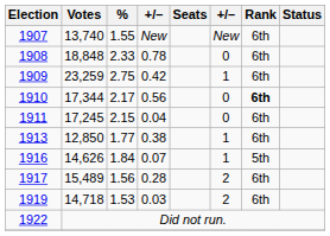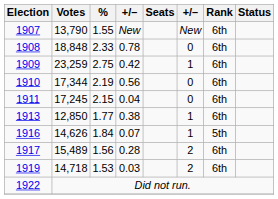 <table class=wikitable style=text-align:center>
 <tr>
 <th>Election</th>
 <th>Votes</th>
 <th>%</th>
 <th>+/–</th>
 <th>Seats</th>
 <th>+/–</th>
 <th>Rank</th>
 <th>Status</th>
 </tr>
 <tr>
 <td><a href='#'>1907</a></td>
-<td>13,740</td>
+<td>13,790</td>
 <td>1.55</td>
 <td><em>New</em></td>
 <td></td>
 <td><em>New</em></td>
 <td>6th</td>
 <td></td>
 </tr>
 <tr>
 <td><a href='#'>1908</a></td>
 <td>18,848</td>
 <td>2.33</td>
 <td> 0.78</td>
 <td></td>
 <td> 0</td>
 <td> 6th</td>
 <td></td>
 </tr>
 <tr>
 <td><a href='#'>1909</a></td>
 <td>23,259</td>
 <td>2.75</td>
 <td> 0.42</td>
 <td></td>
 <td> 1</td>
 <td> 6th</td>
 <td></td>
 </tr>
 <tr>
 <td><a href='#'>1910</a></td>
 <td>17,344</td>
-<td>2.17</td>
+<td>2.19</td>
 <td> 0.56</td>
 <td></td>
 <td> 0</td>
-<td><strong> 6th</strong></td>
+<td> 6th</td>
 <td></td>
 </tr>
 <tr>
 <td><a href='#'>1911</a></td>
 <td>17,245</td>
 <td>2.15</td>
 <td> 0.04</td>
 <td></td>
 <td> 0</td>
 <td> 6th</td>
 <td></td>
 </tr>
 <tr>
 <td><a href='#'>1913</a></td>
 <td>12,850</td>
 <td>1.77</td>
 <td> 0.38</td>
 <td></td>
 <td> 1</td>
 <td> 6th</td>
 <td></td>
 </tr>
 <tr>
 <td><a href='#'>1916</a></td>
 <td>14,626</td>
 <td>1.84</td>
 <td> 0.07</td>
 <td></td>
 <td> 1</td>
 <td> 5th</td>
 <td></td>
 </tr>
 <tr>
 <td><a href='#'>1917</a></td>
 <td>15,489</td>
 <td>1.56</td>
 <td> 0.28</td>
 <td></td>
 <td> 2</td>
 <td>6th</td>
 <td></td>
 </tr>
 <tr>
 <td><a href='#'>1919</a></td>
 <td>14,718</td>
 <td>1.53</td>
 <td> 0.03</td>
 <td></td>
 <td> 2</td>
 <td> 6th</td>
 <td></td>
 </tr>
 <tr>
 <td><a href='#'>1922</a></td>
 <td colspan=7><em>Did not run.</em></td>
 </tr>
 <tr>
 </tr>
 </table>
